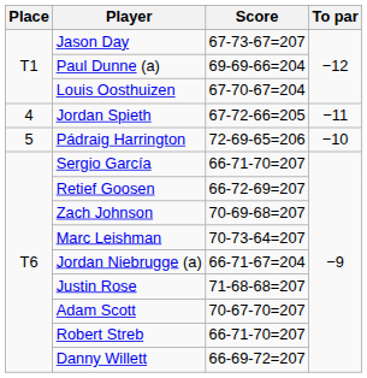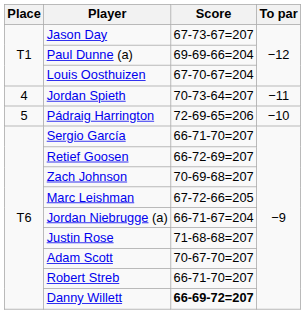 <table class="wikitable">
 <tr>
 <th>Place</th>
 <th>Player</th>
 <th>Score</th>
 <th>To par</th>
 </tr>
 <tr>
 <td style="text-align:center;" rowspan="3">T1</td>
 <td> <a href='#'>Jason Day</a></td>
 <td>67-73-67=207</td>
 <td style="text-align:center;" rowspan="3">−12</td>
 </tr>
 <tr>
 <td> <a href='#'>Paul Dunne</a> (a)</td>
 <td>69-69-66=204</td>
 </tr>
 <tr>
 <td> <a href='#'>Louis Oosthuizen</a></td>
 <td>67-70-67=204</td>
 </tr>
 <tr>
 <td align=center>4</td>
 <td> <a href='#'>Jordan Spieth</a></td>
-<td>67-72-66=205</td>
+<td>70-73-64=207</td>
 <td align=center>−11</td>
 </tr>
 <tr>
 <td align=center>5</td>
 <td> <a href='#'>Pádraig Harrington</a></td>
 <td>72-69-65=206</td>
 <td align=center>−10</td>
 </tr>
 <tr>
 <td rowspan="9" style="text-align:center;">T6</td>
 <td> <a href='#'>Sergio García</a></td>
 <td>66-71-70=207</td>
 <td style="text-align:center;" rowspan="9">−9</td>
 </tr>
 <tr>
 <td> <a href='#'>Retief Goosen</a></td>
 <td>66-72-69=207</td>
 </tr>
 <tr>
 <td> <a href='#'>Zach Johnson</a></td>
 <td>70-69-68=207</td>
 </tr>
 <tr>
 <td> <a href='#'>Marc Leishman</a></td>
-<td>70-73-64=207</td>
+<td>67-72-66=205</td>
 </tr>
 <tr>
 <td> <a href='#'>Jordan Niebrugge</a> (a)</td>
 <td>66-71-67=204</td>
 </tr>
 <tr>
 <td> <a href='#'>Justin Rose</a></td>
 <td>71-68-68=207</td>
 </tr>
 <tr>
 <td> <a href='#'>Adam Scott</a></td>
 <td>70-67-70=207</td>
 </tr>
 <tr>
 <td> <a href='#'>Robert Streb</a></td>
 <td>66-71-70=207</td>
 </tr>
 <tr>
 <td> <a href='#'>Danny Willett</a></td>
-<td>66-69-72=207</td>
+<td><strong>66-69-72=207</strong></td>
 </tr>
 </table>
